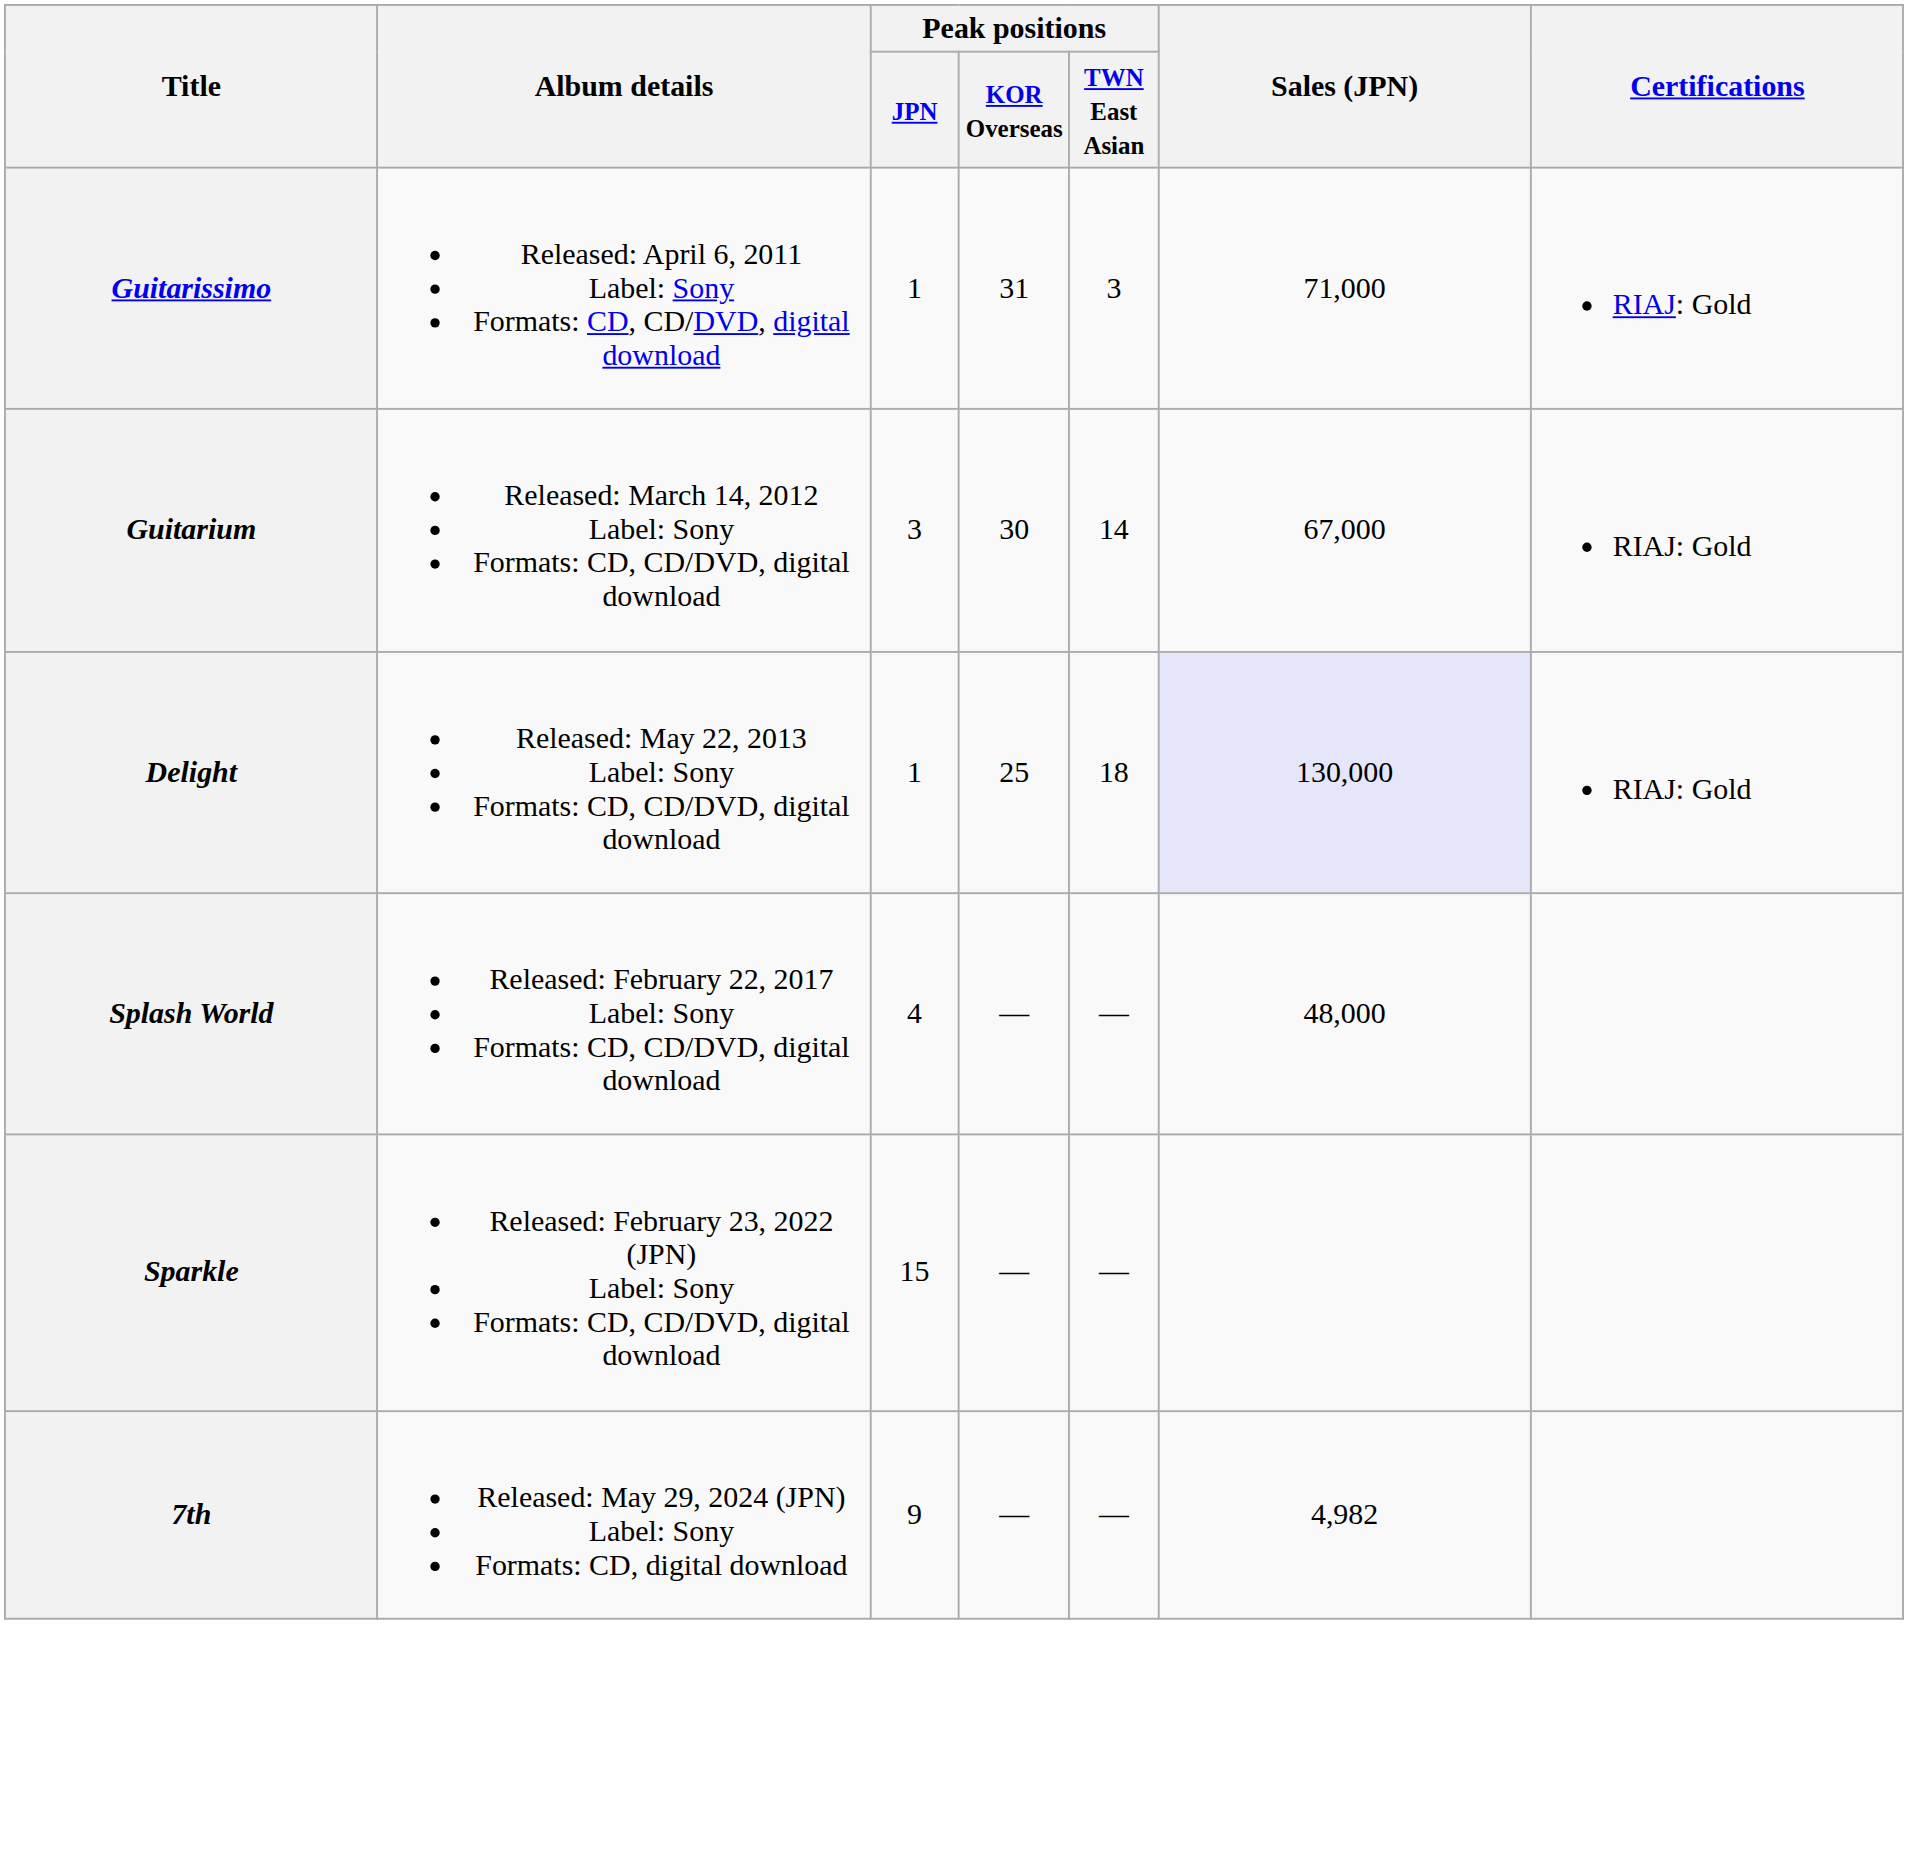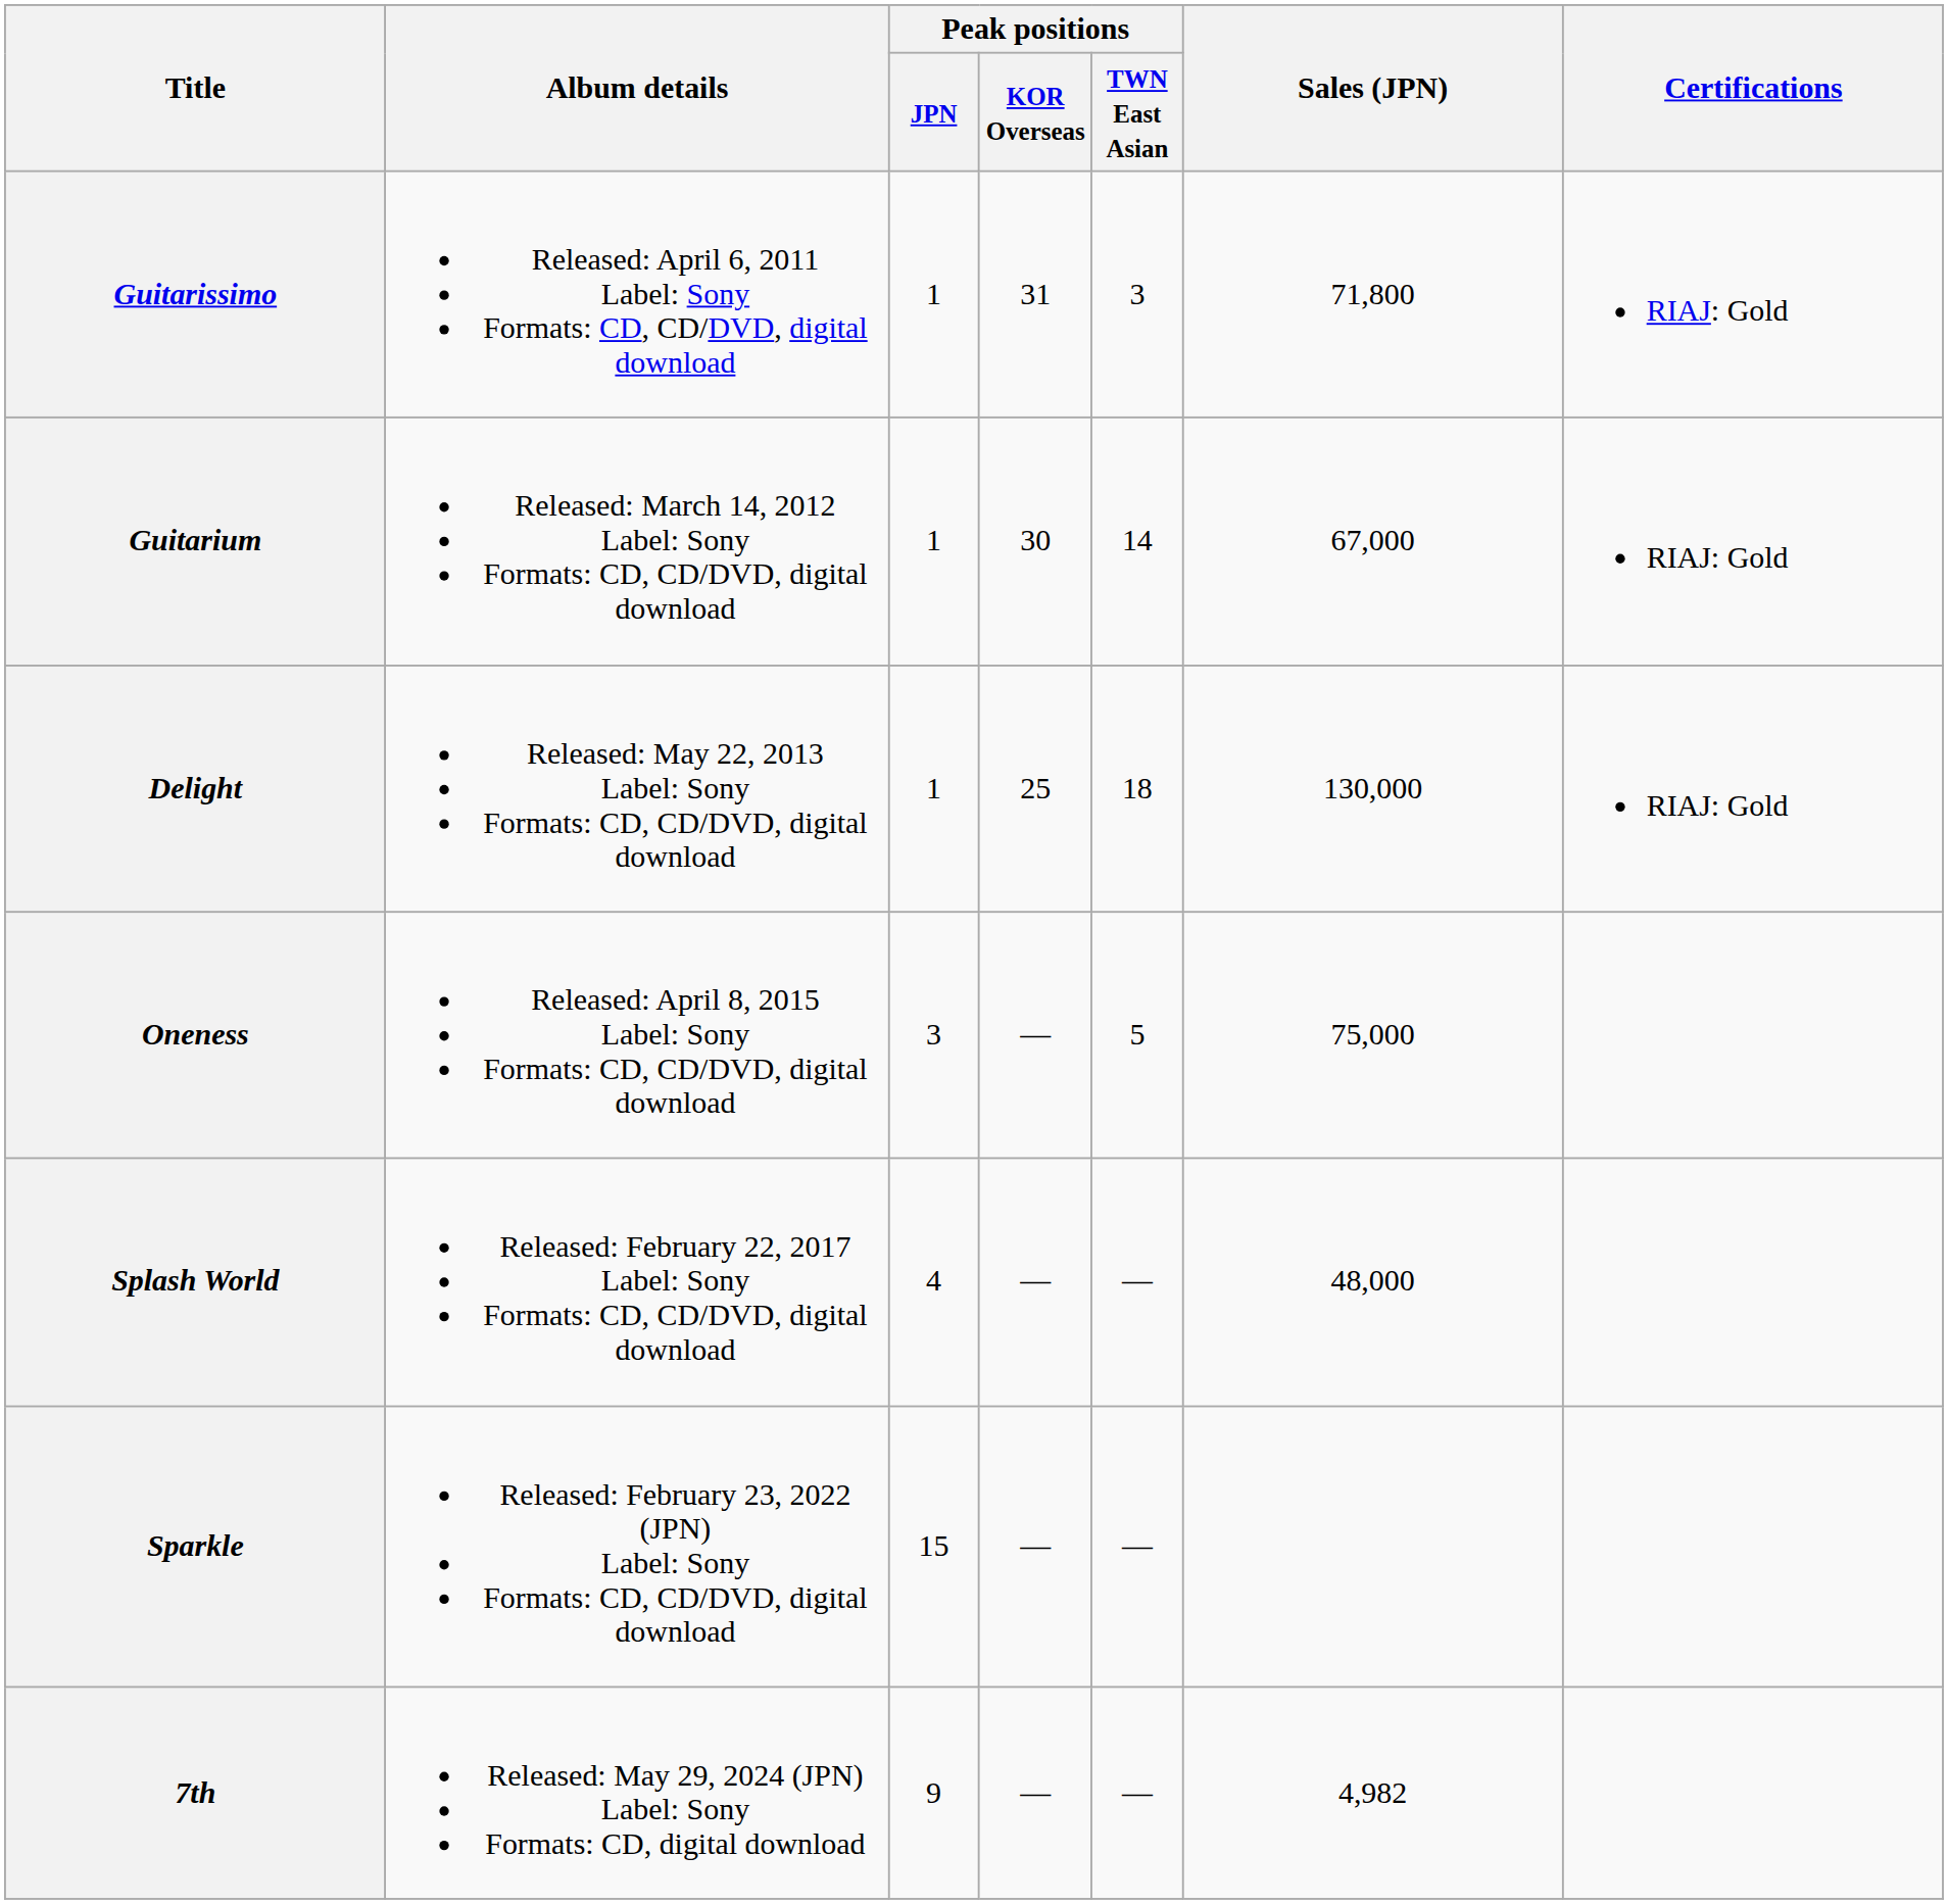 <table class="wikitable plainrowheaders" style="text-align:center;">
 <tr>
 <th style="width:12em;" rowspan="2">Title</th>
 <th style="width:16em;" rowspan="2">Album details</th>
 <th colspan="3">Peak positions</th>
 <th style="width:12em;" rowspan="2">Sales (JPN)</th>
 <th style="width:12em;" rowspan="2"><a href='#'>Certifications</a></th>
 </tr>
 <tr>
 <th style="width:2.5em;"><small><a href='#'>JPN</a></small><br></th>
 <th style="width:2.5em;"><small><a href='#'>KOR</a><br>Overseas</small><br></th>
 <th style="width:2.5em;"><small><a href='#'>TWN</a> East Asian</small><br></th>
 </tr>
 <tr>
 <th scope="row"><em><a href='#'>Guitarissimo</a></em></th>
 <td><br><ul><li>Released: April 6, 2011 </li><li>Label: <a href='#'>Sony</a></li><li>Formats: <a href='#'>CD</a>, CD/<a href='#'>DVD</a>, <a href='#'>digital download</a></li></ul></td>
 <td>1</td>
 <td>31</td>
 <td>3</td>
-<td>71,000</td>
+<td>71,800</td>
 <td align="left"><br><ul><li><a href='#'>RIAJ</a>: Gold</li></ul></td>
 </tr>
 <tr>
 <th scope="row"><em>Guitarium</em></th>
 <td><br><ul><li>Released: March 14, 2012 </li><li>Label: Sony</li><li>Formats: CD, CD/DVD, digital download</li></ul></td>
-<td>3</td>
+<td>1</td>
 <td>30</td>
 <td>14</td>
 <td>67,000</td>
 <td align="left"><br><ul><li>RIAJ: Gold</li></ul></td>
 </tr>
 <tr>
 <th scope="row"><em>Delight</em></th>
 <td><br><ul><li>Released: May 22, 2013 </li><li>Label: Sony</li><li>Formats: CD, CD/DVD, digital download</li></ul></td>
 <td>1</td>
 <td>25</td>
 <td>18</td>
-<td style="background: lavender;">130,000</td>
+<td>130,000</td>
 <td align="left"><br><ul><li>RIAJ: Gold</li></ul></td>
+</tr>
+<tr>
+<th scope="row"><em>Oneness</em></th>
+<td><br><ul><li>Released: April 8, 2015 </li><li>Label: Sony</li><li>Formats: CD, CD/DVD, digital download</li></ul></td>
+<td>3</td>
+<td>—</td>
+<td>5</td>
+<td>75,000</td>
+<td align="left"></td>
 </tr>
 <tr>
 <th scope="row"><em>Splash World</em></th>
 <td><br><ul><li>Released: February 22, 2017 </li><li>Label: Sony</li><li>Formats: CD, CD/DVD, digital download</li></ul></td>
 <td>4</td>
 <td>—</td>
 <td>—</td>
 <td>48,000</td>
 <td align="left"></td>
 </tr>
 <tr>
 <th scope="row"><em>Sparkle</em></th>
 <td><br><ul><li>Released: February 23, 2022 (JPN)</li><li>Label: Sony</li><li>Formats: CD, CD/DVD, digital download</li></ul></td>
 <td>15</td>
 <td>—</td>
 <td>—</td>
 <td></td>
 <td></td>
 </tr>
 <tr>
 <th scope="row"><em>7th</em></th>
 <td><br><ul><li>Released: May 29, 2024 (JPN)</li><li>Label: Sony</li><li>Formats: CD, digital download</li></ul></td>
 <td>9</td>
 <td>—</td>
 <td>—</td>
 <td>4,982</td>
 <td></td>
 </tr>
 </table>
